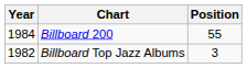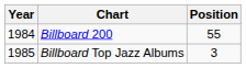 <table class="wikitable">
 <tr>
 <th>Year</th>
 <th>Chart</th>
 <th>Position</th>
 </tr>
 <tr>
 <td>1984</td>
 <td><a href='#'><em>Billboard</em> 200</a></td>
 <td align="center">55</td>
 </tr>
 <tr>
-<td>1982</td>
+<td>1985</td>
 <td><em>Billboard</em> Top Jazz Albums</td>
 <td align="center">3</td>
 </tr>
 </table>
